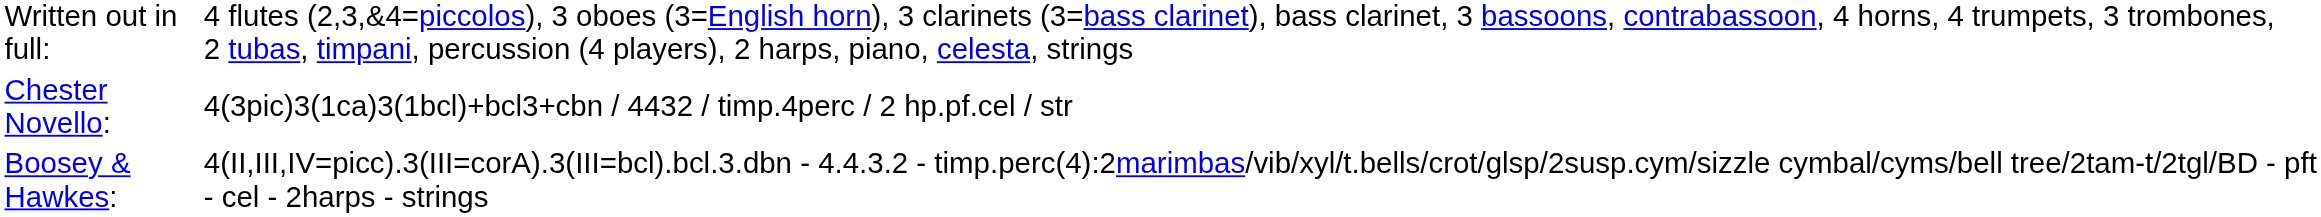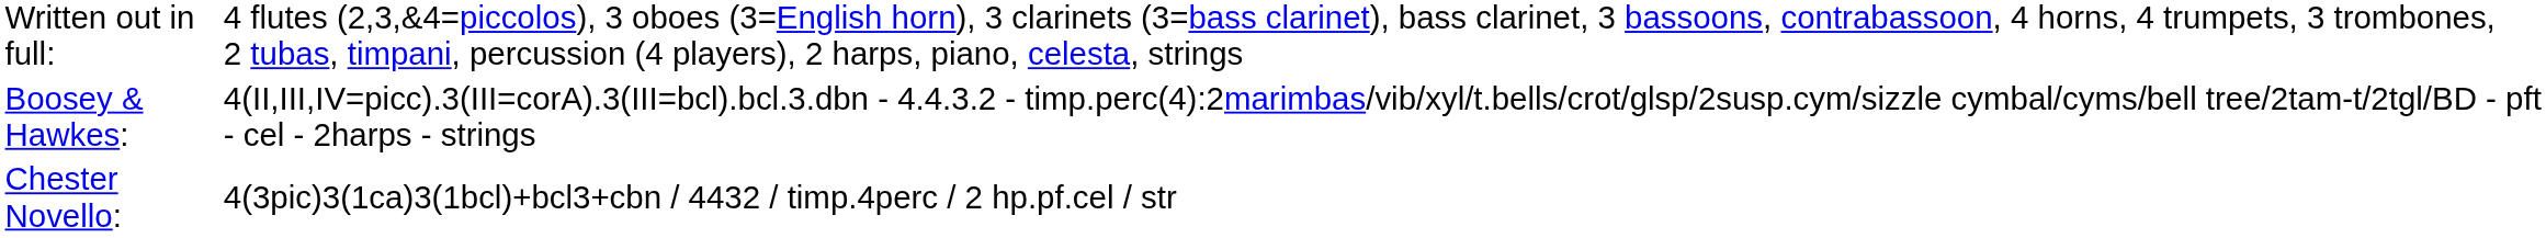 <table class = "table">
 <tr>
 <td>Written out in full:</td>
 <td>4 flutes (2,3,&4=<a href='#'>piccolos</a>), 3 oboes (3=<a href='#'>English horn</a>), 3 clarinets (3=<a href='#'>bass clarinet</a>), bass clarinet, 3 <a href='#'>bassoons</a>, <a href='#'>contrabassoon</a>, 4 horns, 4 trumpets, 3 trombones, 2 <a href='#'>tubas</a>, <a href='#'>timpani</a>, percussion (4 players), 2 harps, piano, <a href='#'>celesta</a>, strings</td>
 </tr>
 <tr>
+<td><a href='#'>Boosey & Hawkes</a>:</td>
+<td>4(II,III,IV=picc).3(III=corA).3(III=bcl).bcl.3.dbn - 4.4.3.2 - timp.perc(4):2<a href='#'>marimbas</a>/vib/xyl/t.bells/crot/glsp/2susp.cym/sizzle cymbal/cyms/bell tree/2tam-t/2tgl/BD - pft - cel - 2harps - strings</td>
+</tr>
+<tr>
 <td><a href='#'>Chester Novello</a>:</td>
 <td>4(3pic)3(1ca)3(1bcl)+bcl3+cbn / 4432 / timp.4perc / 2 hp.pf.cel / str</td>
 </tr>
-<tr>
-<td><a href='#'>Boosey & Hawkes</a>:</td>
-<td>4(II,III,IV=picc).3(III=corA).3(III=bcl).bcl.3.dbn - 4.4.3.2 - timp.perc(4):2<a href='#'>marimbas</a>/vib/xyl/t.bells/crot/glsp/2susp.cym/sizzle cymbal/cyms/bell tree/2tam-t/2tgl/BD - pft - cel - 2harps - strings</td>
-</tr>
 </table>
